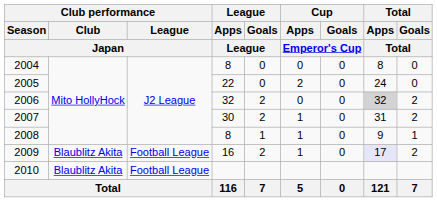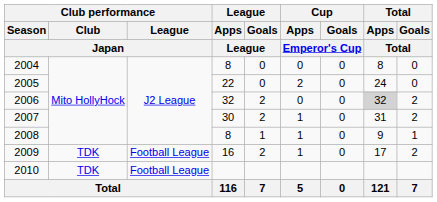 <table class="wikitable" style="text-align:center;">
 <tr>
 <th colspan=3>Club performance</th>
 <th colspan=2>League</th>
 <th colspan=2>Cup</th>
 <th colspan=2>Total</th>
 </tr>
 <tr>
 <th>Season</th>
 <th>Club</th>
 <th>League</th>
 <th>Apps</th>
 <th>Goals</th>
 <th>Apps</th>
 <th>Goals</th>
 <th>Apps</th>
 <th>Goals</th>
 </tr>
 <tr>
 <th colspan=3>Japan</th>
 <th colspan=2>League</th>
 <th colspan=2><a href='#'>Emperor's Cup</a></th>
 <th colspan=2>Total</th>
 </tr>
 <tr>
 <td>2004</td>
 <td rowspan="5"><a href='#'>Mito HollyHock</a></td>
 <td rowspan="5"><a href='#'>J2 League</a></td>
 <td>8</td>
 <td>0</td>
 <td>0</td>
 <td>0</td>
 <td>8</td>
 <td>0</td>
 </tr>
 <tr>
 <td>2005</td>
 <td>22</td>
 <td>0</td>
 <td>2</td>
 <td>0</td>
 <td>24</td>
 <td>0</td>
 </tr>
 <tr>
 <td>2006</td>
 <td>32</td>
 <td>2</td>
 <td>0</td>
 <td>0</td>
 <td style="background: lightgrey;">32</td>
 <td>2</td>
 </tr>
 <tr>
 <td>2007</td>
 <td>30</td>
 <td>2</td>
 <td>1</td>
 <td>0</td>
 <td>31</td>
 <td>2</td>
 </tr>
 <tr>
 <td>2008</td>
 <td>8</td>
 <td>1</td>
 <td>1</td>
 <td>0</td>
 <td>9</td>
 <td>1</td>
 </tr>
 <tr>
 <td>2009</td>
-<td><a href='#'>Blaublitz Akita</a></td>
+<td><a href='#'>TDK</a></td>
 <td><a href='#'>Football League</a></td>
 <td>16</td>
 <td>2</td>
 <td>1</td>
 <td>0</td>
-<td style="background: lavender;">17</td>
+<td>17</td>
 <td>2</td>
 </tr>
 <tr>
 <td>2010</td>
-<td><a href='#'>Blaublitz Akita</a></td>
+<td><a href='#'>TDK</a></td>
 <td><a href='#'>Football League</a></td>
 <td></td>
 <td></td>
 <td></td>
 <td></td>
 <td></td>
 <td></td>
 </tr>
 <tr>
 <th colspan=3>Total</th>
 <th>116</th>
 <th>7</th>
 <th>5</th>
 <th>0</th>
 <th>121</th>
 <th>7</th>
 </tr>
 </table>
